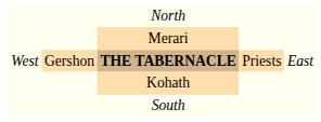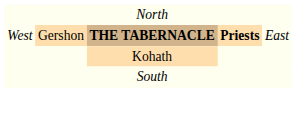 <table class="wikitable" align=right style="text-align:center; border:1px white;">
 <tr>
 <td style="border:1px white; background:Ivory;"></td>
 <td style="border:1px white; background:Ivory;"></td>
 <td style="border:1px white; background:Ivory;"><em>North</em></td>
 <td style="border:1px white; background:Ivory;"></td>
 <td style="border:1px white; background:Ivory;"></td>
 </tr>
 <tr style="border:1px white; background:Ivory;" |>
-<td style="border:1px white; background:Ivory;"></td>
-<td style="border:1px white; background:Ivory;"></td>
-<td style="border:1px white; background:Navajowhite;">Merari</td>
-<td style="border:1px white; background:Ivory;"></td>
-<td style="border:1px white; background:Ivory;"></td>
-</tr>
-<tr style="border:1px white; background:Ivory;" |>
 <td style="border:1px white; background:Ivory;"><em>West</em></td>
 <td style="border:1px white; background:Navajowhite;">Gershon</td>
 <td style="border:1px white; background:tan;"><strong>THE TABERNACLE</strong></td>
-<td style="border:1px white; background:Navajowhite;">Priests</td>
+<td style="border:1px white; background:Navajowhite;"><strong>Priests</strong></td>
 <td style="border:1px white; background:Ivory;"><em>East</em></td>
 </tr>
 <tr style="border:1px white; background:Ivory;" |>
 <td style="border:1px white; background:Ivory;"></td>
 <td style="border:1px white; background:Ivory;"></td>
 <td style="border:1px white; background:Navajowhite;">Kohath</td>
 <td style="border:1px white; background:Ivory;"></td>
 <td style="border:1px white; background:Ivory;"></td>
 </tr>
 <tr style="border:1px white; background:Ivory;" |>
 <td style="border:1px white; background:Ivory;"></td>
 <td style="border:1px white; background:Ivory;"></td>
 <td style="border:1px white; background:Ivory;"><em>South</em></td>
 <td style="border:1px white; background:Ivory;"></td>
 <td style="border:1px white; background:Ivory;"></td>
 </tr>
 </table>
